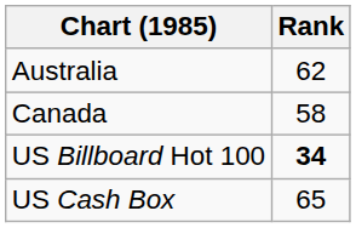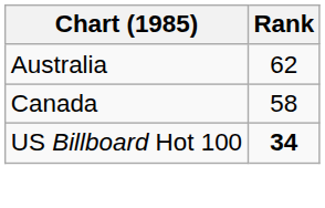 <table class="wikitable sortable">
 <tr>
 <th>Chart (1985)</th>
 <th style="text-align:center;">Rank</th>
 </tr>
 <tr>
 <td>Australia </td>
 <td style="text-align:center;">62</td>
 </tr>
 <tr>
 <td>Canada</td>
 <td style="text-align:center;">58</td>
 </tr>
 <tr>
 <td>US <em>Billboard</em> Hot 100</td>
 <td style="text-align:center;"><strong>34</strong></td>
 </tr>
-<tr>
-<td>US <em>Cash Box</em> </td>
-<td style="text-align:center;">65</td>
-</tr>
 </table>
